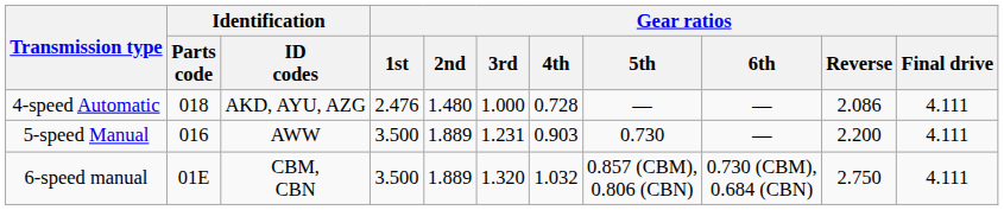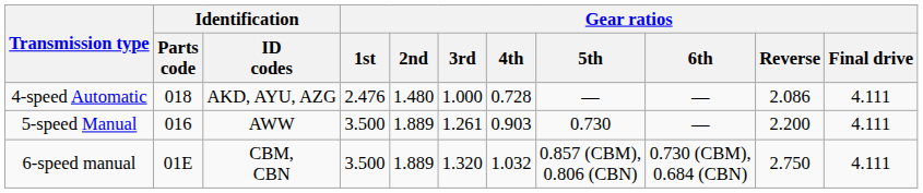 <table class="wikitable" style="text-align:center; width=100%;">
 <tr>
 <th rowspan=2><a href='#'>Transmission type</a><br></th>
 <th colspan=2>Identification</th>
 <th colspan=8><a href='#'>Gear ratios</a></th>
 </tr>
 <tr>
 <th>Parts<br>code</th>
 <th>ID<br>codes</th>
 <th>1st</th>
 <th>2nd</th>
 <th>3rd</th>
 <th>4th</th>
 <th>5th</th>
 <th>6th</th>
 <th>Reverse</th>
 <th>Final drive</th>
 </tr>
 <tr>
 <td>4-speed <a href='#'>Automatic</a></td>
 <td>018</td>
 <td>AKD, AYU, AZG</td>
 <td>2.476</td>
 <td>1.480</td>
 <td>1.000</td>
 <td>0.728</td>
 <td>—</td>
 <td>—</td>
 <td>2.086</td>
 <td>4.111</td>
 </tr>
 <tr>
 <td>5-speed <a href='#'>Manual</a></td>
 <td>016</td>
 <td>AWW</td>
 <td>3.500</td>
 <td>1.889</td>
-<td>1.231</td>
+<td>1.261</td>
 <td>0.903</td>
 <td>0.730</td>
 <td>—</td>
 <td>2.200</td>
 <td>4.111</td>
 </tr>
 <tr>
 <td>6-speed manual</td>
 <td>01E</td>
 <td>CBM,<br>CBN</td>
 <td>3.500</td>
 <td>1.889</td>
 <td>1.320</td>
 <td>1.032</td>
 <td>0.857 (CBM),<br>0.806 (CBN)</td>
 <td>0.730 (CBM),<br>0.684 (CBN)</td>
 <td>2.750</td>
 <td>4.111</td>
 </tr>
 </table>
